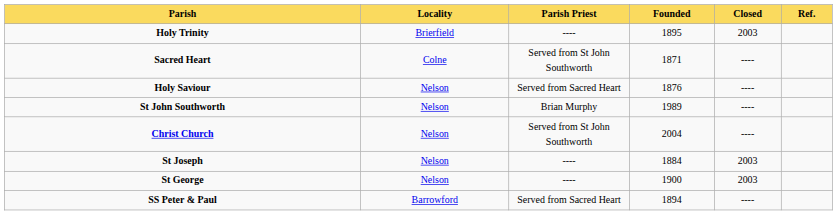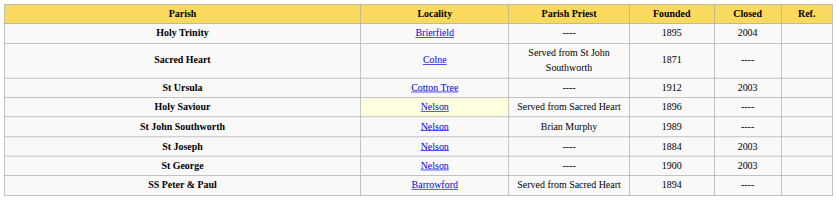 <table class="wikitable sortable" style="font-size:90%; width:95%; border:0; text-align:center; line-height:150%;">
 <tr>
 <th style="height:17px; background:#FADA5E; color:Black; width:250px;">Parish</th>
 <th style="height:17px; background:#FADA5E; color:Black; width:100px;">Locality</th>
 <th style="height:17px; background:#FADA5E; color:Black; width:80px;">Parish Priest</th>
 <th style="height:17px; background:#FADA5E; color:Black; width:35px;">Founded</th>
 <th style="height:17px; background:#FADA5E; color:Black; width:35px;">Closed</th>
 <th class="unsortable"  style="height:17px; background:#FADA5E; color:Black; width:30px;">Ref.</th>
 </tr>
 <tr>
 <td><strong>Holy Trinity</strong></td>
 <td><a href='#'>Brierfield</a></td>
 <td>----</td>
 <td>1895</td>
-<td>2003</td>
+<td>2004</td>
 <td></td>
 </tr>
 <tr>
 <td><strong>Sacred Heart</strong></td>
 <td><a href='#'>Colne</a></td>
 <td>Served from St John Southworth</td>
 <td>1871</td>
 <td>----</td>
 <td></td>
 </tr>
 <tr>
+<td><strong>St Ursula</strong></td>
+<td><a href='#'>Cotton Tree</a></td>
+<td>----</td>
+<td>1912</td>
+<td>2003</td>
+<td></td>
+</tr>
+<tr>
 <td><strong>Holy Saviour</strong></td>
-<td><a href='#'>Nelson</a></td>
+<td style="background: lightyellow;"><a href='#'>Nelson</a></td>
 <td>Served from Sacred Heart</td>
-<td>1876</td>
+<td>1896</td>
 <td>----</td>
 <td></td>
 </tr>
 <tr>
 <td><strong>St John Southworth</strong></td>
 <td><a href='#'>Nelson</a></td>
 <td>Brian Murphy</td>
 <td>1989</td>
-<td>----</td>
-<td></td>
-</tr>
-<tr>
-<td><strong><a href='#'>Christ Church</a></strong></td>
-<td><a href='#'>Nelson</a></td>
-<td>Served from St John Southworth</td>
-<td>2004</td>
 <td>----</td>
 <td></td>
 </tr>
 <tr>
 <td><strong>St Joseph</strong></td>
 <td><a href='#'>Nelson</a></td>
 <td>----</td>
 <td>1884</td>
 <td>2003</td>
 <td></td>
 </tr>
 <tr>
 <td><strong>St George</strong></td>
 <td><a href='#'>Nelson</a></td>
 <td>----</td>
 <td>1900</td>
 <td>2003</td>
 <td></td>
 </tr>
 <tr>
 <td><strong>SS Peter & Paul</strong></td>
 <td><a href='#'>Barrowford</a></td>
 <td>Served from Sacred Heart</td>
 <td>1894</td>
 <td>----</td>
 <td></td>
 </tr>
 </table>
